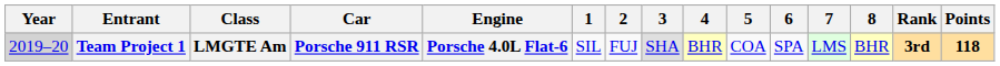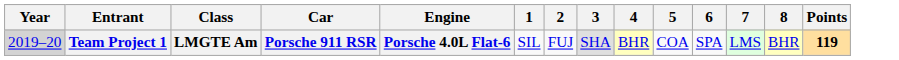 <table class="wikitable" style="text-align:center; font-size:90%">
 <tr>
 <th>Year</th>
 <th>Entrant</th>
 <th>Class</th>
 <th>Car</th>
 <th>Engine</th>
 <th>1</th>
 <th>2</th>
 <th>3</th>
 <th>4</th>
 <th>5</th>
 <th>6</th>
 <th>7</th>
 <th>8</th>
-<th>Rank</th>
 <th>Points</th>
 </tr>
 <tr>
 <td style="background: lightgrey;"><a href='#'>2019–20</a></td>
 <th><a href='#'>Team Project 1</a></th>
 <th>LMGTE Am</th>
 <th><a href='#'>Porsche 911 RSR</a></th>
 <th><a href='#'>Porsche</a> 4.0L <a href='#'>Flat-6</a></th>
 <td><a href='#'>SIL</a></td>
 <td><a href='#'>FUJ</a></td>
 <td style="background:#DFDFDF;"><a href='#'>SHA</a><br></td>
 <td style="background:#FFFFBF;"><a href='#'>BHR</a><br></td>
 <td><a href='#'>COA</a></td>
 <td><a href='#'>SPA</a></td>
 <td style="background:#DFFFDF;"><a href='#'>LMS</a><br></td>
 <td style="background:#FFFFBF;"><a href='#'>BHR</a><br></td>
-<th style="background:#FFDF9F;">3rd</th>
-<th style="background:#FFDF9F;">118</th>
+<th style="background:#FFDF9F;">119</th>
 </tr>
 </table>
